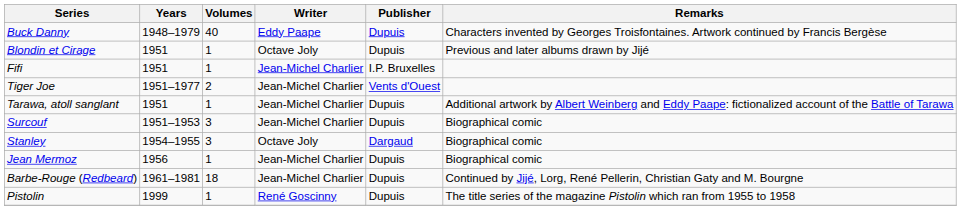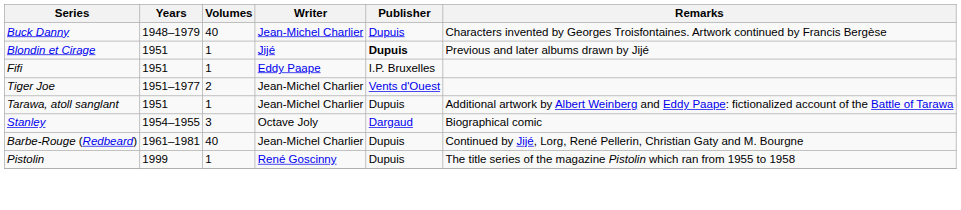 <table class="wikitable" id="noveltable" border="1">
 <tr>
 <th>Series</th>
 <th>Years</th>
 <th>Volumes</th>
 <th>Writer</th>
 <th>Publisher</th>
 <th>Remarks</th>
 </tr>
 <tr align="left">
 <td><em><a href='#'>Buck Danny</a></em></td>
 <td>1948–1979</td>
 <td>40</td>
-<td><a href='#'>Eddy Paape</a></td>
+<td><a href='#'>Jean-Michel Charlier</a></td>
 <td><a href='#'>Dupuis</a></td>
 <td>Characters invented by Georges Troisfontaines. Artwork continued by Francis Bergèse</td>
 </tr>
 <tr>
 <td><em><a href='#'>Blondin et Cirage</a></em></td>
 <td>1951</td>
 <td>1</td>
-<td>Octave Joly</td>
-<td>Dupuis</td>
+<td><a href='#'>Jijé</a></td>
+<td><strong>Dupuis</strong></td>
 <td>Previous and later albums drawn by Jijé</td>
 </tr>
 <tr>
 <td><em>Fifi</em></td>
 <td>1951</td>
 <td>1</td>
-<td><a href='#'>Jean-Michel Charlier</a></td>
+<td><a href='#'>Eddy Paape</a></td>
 <td>I.P. Bruxelles</td>
 <td></td>
 </tr>
 <tr>
 <td><em>Tiger Joe</em></td>
 <td>1951–1977</td>
 <td>2</td>
 <td>Jean-Michel Charlier</td>
 <td><a href='#'>Vents d'Ouest</a></td>
 <td></td>
 </tr>
 <tr>
 <td><em>Tarawa, atoll sanglant</em></td>
 <td>1951</td>
 <td>1</td>
 <td>Jean-Michel Charlier</td>
 <td>Dupuis</td>
 <td>Additional artwork by <a href='#'>Albert Weinberg</a> and <a href='#'>Eddy Paape</a>: fictionalized account of the <a href='#'>Battle of Tarawa</a></td>
 </tr>
 <tr>
-<td><em><a href='#'>Surcouf</a></em></td>
-<td>1951–1953</td>
-<td>3</td>
-<td>Jean-Michel Charlier</td>
-<td>Dupuis</td>
-<td>Biographical comic</td>
-</tr>
-<tr>
 <td><em><a href='#'>Stanley</a></em></td>
 <td>1954–1955</td>
 <td>3</td>
 <td>Octave Joly</td>
 <td><a href='#'>Dargaud</a></td>
 <td>Biographical comic</td>
 </tr>
 <tr>
-<td><em><a href='#'>Jean Mermoz</a></em></td>
-<td>1956</td>
-<td>1</td>
-<td>Jean-Michel Charlier</td>
-<td>Dupuis</td>
-<td>Biographical comic</td>
-</tr>
-<tr>
 <td><em>Barbe-Rouge</em> (<em><a href='#'>Redbeard</a></em>)</td>
 <td>1961–1981</td>
-<td>18</td>
+<td>40</td>
 <td>Jean-Michel Charlier</td>
 <td>Dupuis</td>
 <td>Continued by <a href='#'>Jijé</a>, Lorg, René Pellerin, Christian Gaty and M. Bourgne</td>
 </tr>
 <tr>
 <td><em>Pistolin</em></td>
 <td>1999</td>
 <td>1</td>
 <td><a href='#'>René Goscinny</a></td>
 <td>Dupuis</td>
 <td>The title series of the magazine <em>Pistolin</em> which ran from 1955 to 1958</td>
 </tr>
 <tr>
 </tr>
 </table>
